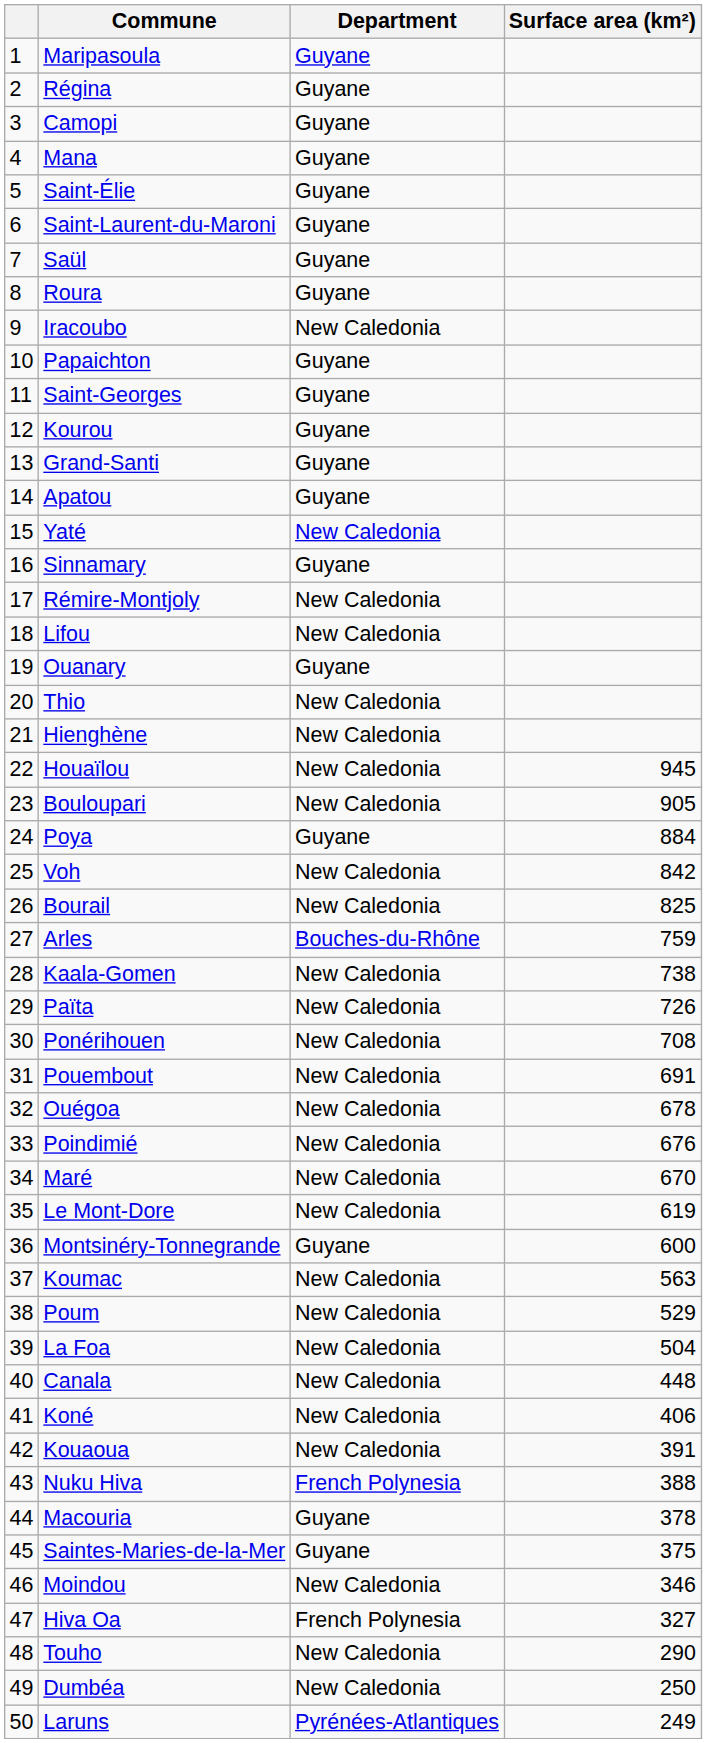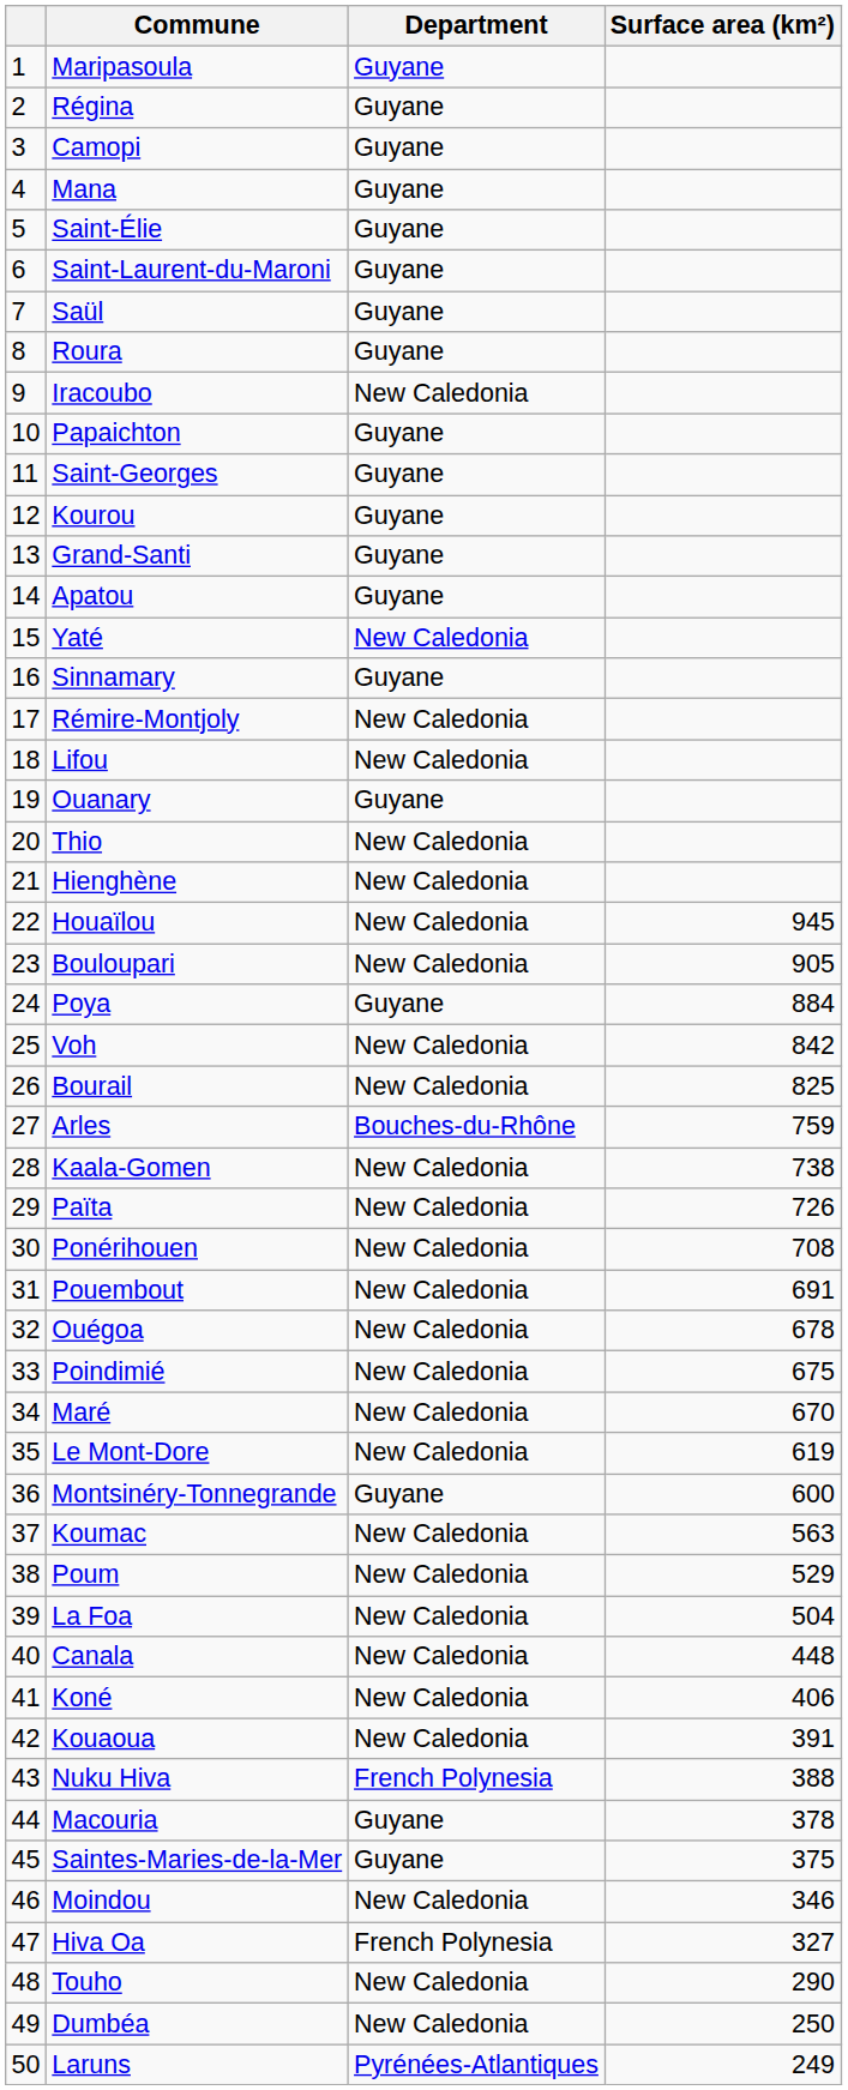 <table class="wikitable sortable">
 <tr>
 <th></th>
 <th>Commune</th>
 <th>Department</th>
 <th>Surface area (km²)</th>
 </tr>
 <tr>
 <td>1</td>
 <td><a href='#'>Maripasoula</a></td>
 <td><a href='#'>Guyane</a></td>
 <td align="right"></td>
 </tr>
 <tr>
 <td>2</td>
 <td><a href='#'>Régina</a></td>
 <td>Guyane</td>
 <td align="right"></td>
 </tr>
 <tr>
 <td>3</td>
 <td><a href='#'>Camopi</a></td>
 <td>Guyane</td>
 <td align="right"></td>
 </tr>
 <tr>
 <td>4</td>
 <td><a href='#'>Mana</a></td>
 <td>Guyane</td>
 <td align="right"></td>
 </tr>
 <tr>
 <td>5</td>
 <td><a href='#'>Saint-Élie</a></td>
 <td>Guyane</td>
 <td align="right"></td>
 </tr>
 <tr>
 <td>6</td>
 <td><a href='#'>Saint-Laurent-du-Maroni</a></td>
 <td>Guyane</td>
 <td align="right"></td>
 </tr>
 <tr>
 <td>7</td>
 <td><a href='#'>Saül</a></td>
 <td>Guyane</td>
 <td align="right"></td>
 </tr>
 <tr>
 <td>8</td>
 <td><a href='#'>Roura</a></td>
 <td>Guyane</td>
 <td align="right"></td>
 </tr>
 <tr>
 <td>9</td>
 <td><a href='#'>Iracoubo</a></td>
 <td>New Caledonia</td>
 <td align="right"></td>
 </tr>
 <tr>
 <td>10</td>
 <td><a href='#'>Papaichton</a></td>
 <td>Guyane</td>
 <td align="right"></td>
 </tr>
 <tr>
 <td>11</td>
 <td><a href='#'>Saint-Georges</a></td>
 <td>Guyane</td>
 <td align="right"></td>
 </tr>
 <tr>
 <td>12</td>
 <td><a href='#'>Kourou</a></td>
 <td>Guyane</td>
 <td align="right"></td>
 </tr>
 <tr>
 <td>13</td>
 <td><a href='#'>Grand-Santi</a></td>
 <td>Guyane</td>
 <td align="right"></td>
 </tr>
 <tr>
 <td>14</td>
 <td><a href='#'>Apatou</a></td>
 <td>Guyane</td>
 <td align="right"></td>
 </tr>
 <tr>
 <td>15</td>
 <td><a href='#'>Yaté</a></td>
 <td><a href='#'>New Caledonia</a></td>
 <td align="right"></td>
 </tr>
 <tr>
 <td>16</td>
 <td><a href='#'>Sinnamary</a></td>
 <td>Guyane</td>
 <td align="right"></td>
 </tr>
 <tr>
 <td>17</td>
 <td><a href='#'>Rémire-Montjoly</a></td>
 <td>New Caledonia</td>
 <td align="right"></td>
 </tr>
 <tr>
 <td>18</td>
 <td><a href='#'>Lifou</a></td>
 <td>New Caledonia</td>
 <td align="right"></td>
 </tr>
 <tr>
 <td>19</td>
 <td><a href='#'>Ouanary</a></td>
 <td>Guyane</td>
 <td align="right"></td>
 </tr>
 <tr>
 <td>20</td>
 <td><a href='#'>Thio</a></td>
 <td>New Caledonia</td>
 <td align="right"></td>
 </tr>
 <tr>
 <td>21</td>
 <td><a href='#'>Hienghène</a></td>
 <td>New Caledonia</td>
 <td align="right"></td>
 </tr>
 <tr>
 <td>22</td>
 <td><a href='#'>Houaïlou</a></td>
 <td>New Caledonia</td>
 <td align="right">945</td>
 </tr>
 <tr>
 <td>23</td>
 <td><a href='#'>Bouloupari</a></td>
 <td>New Caledonia</td>
 <td align="right">905</td>
 </tr>
 <tr>
 <td>24</td>
 <td><a href='#'>Poya</a></td>
 <td>Guyane</td>
 <td align="right">884</td>
 </tr>
 <tr>
 <td>25</td>
 <td><a href='#'>Voh</a></td>
 <td>New Caledonia</td>
 <td align="right">842</td>
 </tr>
 <tr>
 <td>26</td>
 <td><a href='#'>Bourail</a></td>
 <td>New Caledonia</td>
 <td align="right">825</td>
 </tr>
 <tr>
 <td>27</td>
 <td><a href='#'>Arles</a></td>
 <td><a href='#'>Bouches-du-Rhône</a></td>
 <td align="right">759</td>
 </tr>
 <tr>
 <td>28</td>
 <td><a href='#'>Kaala-Gomen</a></td>
 <td>New Caledonia</td>
 <td align="right">738</td>
 </tr>
 <tr>
 <td>29</td>
 <td><a href='#'>Païta</a></td>
 <td>New Caledonia</td>
 <td align="right">726</td>
 </tr>
 <tr>
 <td>30</td>
 <td><a href='#'>Ponérihouen</a></td>
 <td>New Caledonia</td>
 <td align="right">708</td>
 </tr>
 <tr>
 <td>31</td>
 <td><a href='#'>Pouembout</a></td>
 <td>New Caledonia</td>
 <td align="right">691</td>
 </tr>
 <tr>
 <td>32</td>
 <td><a href='#'>Ouégoa</a></td>
 <td>New Caledonia</td>
 <td align="right">678</td>
 </tr>
 <tr>
 <td>33</td>
 <td><a href='#'>Poindimié</a></td>
 <td>New Caledonia</td>
-<td align="right">676</td>
+<td align="right">675</td>
 </tr>
 <tr>
 <td>34</td>
 <td><a href='#'>Maré</a></td>
 <td>New Caledonia</td>
 <td align="right">670</td>
 </tr>
 <tr>
 <td>35</td>
 <td><a href='#'>Le Mont-Dore</a></td>
 <td>New Caledonia</td>
 <td align="right">619</td>
 </tr>
 <tr>
 <td>36</td>
 <td><a href='#'>Montsinéry-Tonnegrande</a></td>
 <td>Guyane</td>
 <td align="right">600</td>
 </tr>
 <tr>
 <td>37</td>
 <td><a href='#'>Koumac</a></td>
 <td>New Caledonia</td>
 <td align="right">563</td>
 </tr>
 <tr>
 <td>38</td>
 <td><a href='#'>Poum</a></td>
 <td>New Caledonia</td>
 <td align="right">529</td>
 </tr>
 <tr>
 <td>39</td>
 <td><a href='#'>La Foa</a></td>
 <td>New Caledonia</td>
 <td align="right">504</td>
 </tr>
 <tr>
 <td>40</td>
 <td><a href='#'>Canala</a></td>
 <td>New Caledonia</td>
 <td align="right">448</td>
 </tr>
 <tr>
 <td>41</td>
 <td><a href='#'>Koné</a></td>
 <td>New Caledonia</td>
 <td align="right">406</td>
 </tr>
 <tr>
 <td>42</td>
 <td><a href='#'>Kouaoua</a></td>
 <td>New Caledonia</td>
 <td align="right">391</td>
 </tr>
 <tr>
 <td>43</td>
 <td><a href='#'>Nuku Hiva</a></td>
 <td><a href='#'>French Polynesia</a></td>
 <td align="right">388</td>
 </tr>
 <tr>
 <td>44</td>
 <td><a href='#'>Macouria</a></td>
 <td>Guyane</td>
 <td align="right">378</td>
 </tr>
 <tr>
 <td>45</td>
 <td><a href='#'>Saintes-Maries-de-la-Mer</a></td>
 <td>Guyane</td>
 <td align="right">375</td>
 </tr>
 <tr>
 <td>46</td>
 <td><a href='#'>Moindou</a></td>
 <td>New Caledonia</td>
 <td align="right">346</td>
 </tr>
 <tr>
 <td>47</td>
 <td><a href='#'>Hiva Oa</a></td>
 <td>French Polynesia</td>
 <td align="right">327</td>
 </tr>
 <tr>
 <td>48</td>
 <td><a href='#'>Touho</a></td>
 <td>New Caledonia</td>
 <td align="right">290</td>
 </tr>
 <tr>
 <td>49</td>
 <td><a href='#'>Dumbéa</a></td>
 <td>New Caledonia</td>
 <td align="right">250</td>
 </tr>
 <tr>
 <td>50</td>
 <td><a href='#'>Laruns</a></td>
 <td><a href='#'>Pyrénées-Atlantiques</a></td>
 <td align="right">249</td>
 </tr>
 </table>
